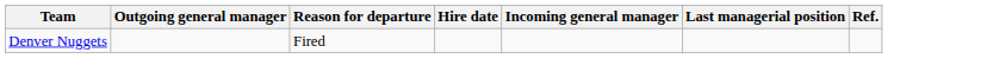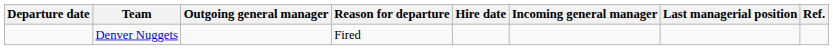 <table class="wikitable sortable">
 <tr>
+<th>Departure date</th>
 <th>Team</th>
 <th>Outgoing general manager</th>
 <th>Reason for departure</th>
 <th>Hire date</th>
 <th>Incoming general manager</th>
 <th class="unsortable">Last managerial position</th>
 <th class="unsortable">Ref.</th>
 </tr>
 <tr>
+<td align=center></td>
 <td><a href='#'>Denver Nuggets</a></td>
 <td></td>
 <td>Fired</td>
 <td></td>
 <td></td>
 <td></td>
 <td></td>
 </tr>
 </table>
